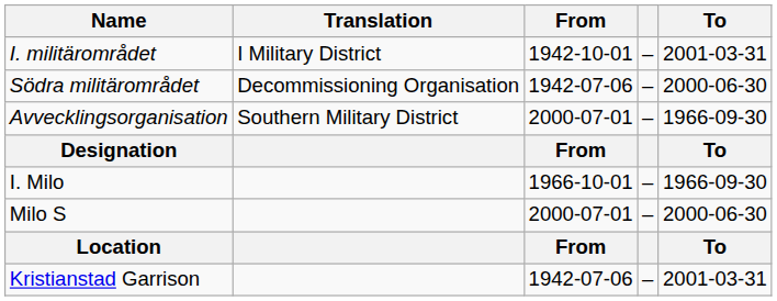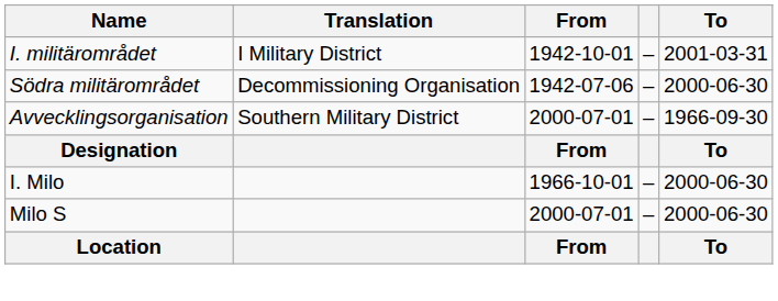 <table class="wikitable">
 <tr>
 <th style="font-weight:bold;">Name</th>
 <th style="font-weight:bold;">Translation</th>
 <th style="text-align: center; font-weight:bold;">From</th>
 <th></th>
 <th style="text-align: center; font-weight:bold;">To</th>
 </tr>
 <tr>
 <td style="font-style:italic;">I. militärområdet</td>
 <td>I Military District</td>
 <td>1942-10-01</td>
 <td>–</td>
 <td>2001-03-31</td>
 </tr>
 <tr>
 <td style="font-style:italic;">Södra militärområdet</td>
 <td>Decommissioning Organisation</td>
 <td style="text-align: center;">1942-07-06</td>
 <td>–</td>
 <td>2000-06-30</td>
 </tr>
 <tr>
 <td style="font-style:italic;">Avvecklingsorganisation</td>
 <td>Southern Military District</td>
 <td>2000-07-01</td>
 <td>–</td>
 <td style="text-align: center;">1966-09-30</td>
 </tr>
 <tr>
 <th style="font-weight:bold;">Designation</th>
 <th style="font-weight:bold;"></th>
 <th style="text-align: center; font-weight:bold;">From</th>
 <th></th>
 <th style="text-align: center; font-weight:bold;">To</th>
 </tr>
 <tr>
 <td>I. Milo</td>
 <td></td>
 <td>1966-10-01</td>
 <td style="text-align: center;">–</td>
-<td style="text-align: center;">1966-09-30</td>
+<td>2000-06-30</td>
 </tr>
 <tr>
 <td>Milo S</td>
 <td></td>
 <td>2000-07-01</td>
 <td style="text-align: center;">–</td>
 <td style="text-align: center;">2000-06-30</td>
 </tr>
 <tr>
 <th style="font-weight:bold;">Location</th>
 <th style="font-weight:bold;"></th>
 <th style="text-align: center; font-weight:bold;">From</th>
 <th></th>
 <th style="text-align: center; font-weight:bold;">To</th>
 </tr>
-<tr>
-<td><a href='#'>Kristianstad</a> Garrison</td>
-<td></td>
-<td style="text-align: center;">1942-07-06</td>
-<td style="text-align: center;">–</td>
-<td style="text-align: center;">2001-03-31</td>
-</tr>
 </table>
